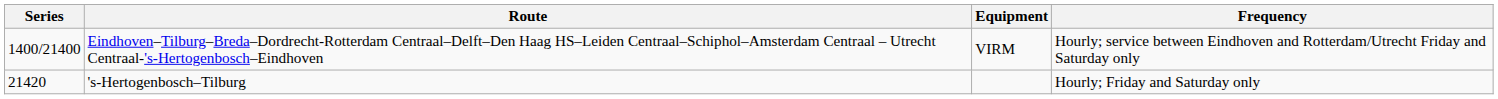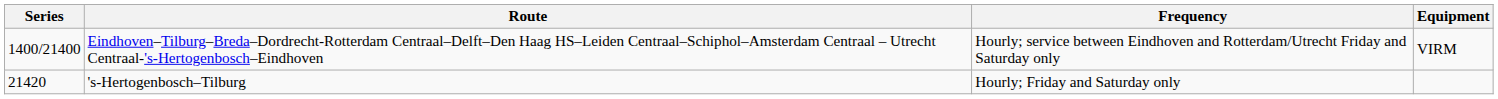 <table class="wikitable vatop">
 <tr>
 <th>Series</th>
 <th>Route</th>
+<th>Frequency</th>
 <th>Equipment</th>
-<th>Frequency</th>
 </tr>
 <tr>
 <td>1400/21400</td>
 <td><a href='#'>Eindhoven</a>–<a href='#'>Tilburg</a>–<a href='#'>Breda</a>–Dordrecht-Rotterdam Centraal–Delft–Den Haag HS–Leiden Centraal–Schiphol–Amsterdam Centraal – Utrecht Centraal-<a href='#'>'s-Hertogenbosch</a>–Eindhoven</td>
+<td>Hourly; service between Eindhoven and Rotterdam/Utrecht Friday and Saturday only</td>
 <td>VIRM</td>
-<td>Hourly; service between Eindhoven and Rotterdam/Utrecht Friday and Saturday only</td>
 </tr>
 <tr>
 <td>21420</td>
 <td>'s-Hertogenbosch–Tilburg</td>
+<td>Hourly; Friday and Saturday only</td>
 <td></td>
-<td>Hourly; Friday and Saturday only</td>
 </tr>
 </table>
